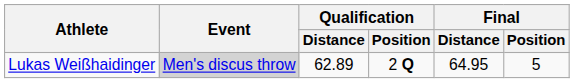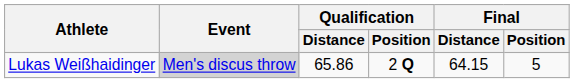 <table class=wikitable style="font-size:90%">
 <tr>
 <th rowspan="2">Athlete</th>
 <th rowspan="2">Event</th>
 <th colspan="2">Qualification</th>
 <th colspan="2">Final</th>
 </tr>
 <tr style="font-size:95%">
 <th>Distance</th>
 <th>Position</th>
 <th>Distance</th>
 <th>Position</th>
 </tr>
 <tr align=center>
 <td align=left><a href='#'>Lukas Weißhaidinger</a></td>
 <td align=left style="background: lightgrey;"><a href='#'>Men's discus throw</a></td>
-<td>62.89</td>
+<td>65.86</td>
 <td>2 <strong>Q</strong></td>
-<td>64.95</td>
+<td>64.15</td>
 <td>5</td>
 </tr>
 </table>
